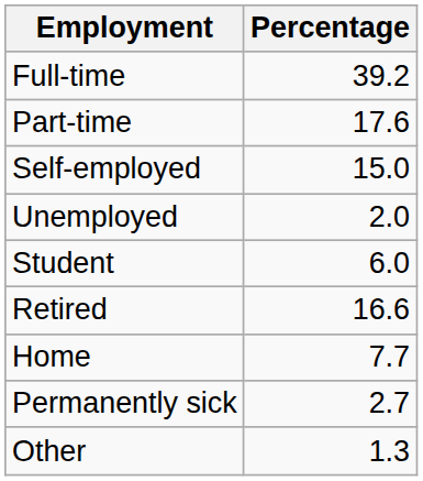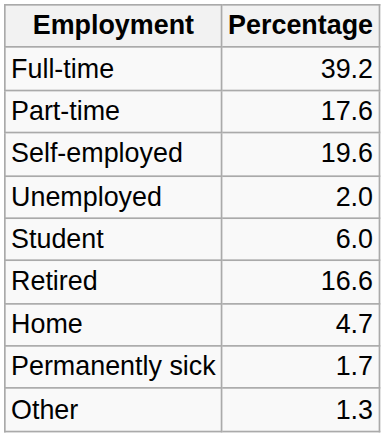 <table class="wikitable">
 <tr>
 <th>Employment</th>
 <th>Percentage</th>
 </tr>
 <tr>
 <td>Full-time</td>
 <td style="text-align: right">39.2</td>
 </tr>
 <tr>
 <td>Part-time</td>
 <td style="text-align: right">17.6</td>
 </tr>
 <tr>
 <td>Self-employed</td>
-<td style="text-align: right">15.0</td>
+<td style="text-align: right">19.6</td>
 </tr>
 <tr>
 <td>Unemployed</td>
 <td style="text-align: right">2.0</td>
 </tr>
 <tr>
 <td>Student</td>
 <td style="text-align: right">6.0</td>
 </tr>
 <tr>
 <td>Retired</td>
 <td style="text-align: right">16.6</td>
 </tr>
 <tr>
 <td>Home</td>
-<td style="text-align: right">7.7</td>
+<td style="text-align: right">4.7</td>
 </tr>
 <tr>
 <td>Permanently sick</td>
-<td style="text-align: right">2.7</td>
+<td style="text-align: right">1.7</td>
 </tr>
 <tr>
 <td>Other</td>
 <td style="text-align: right">1.3</td>
 </tr>
 </table>
